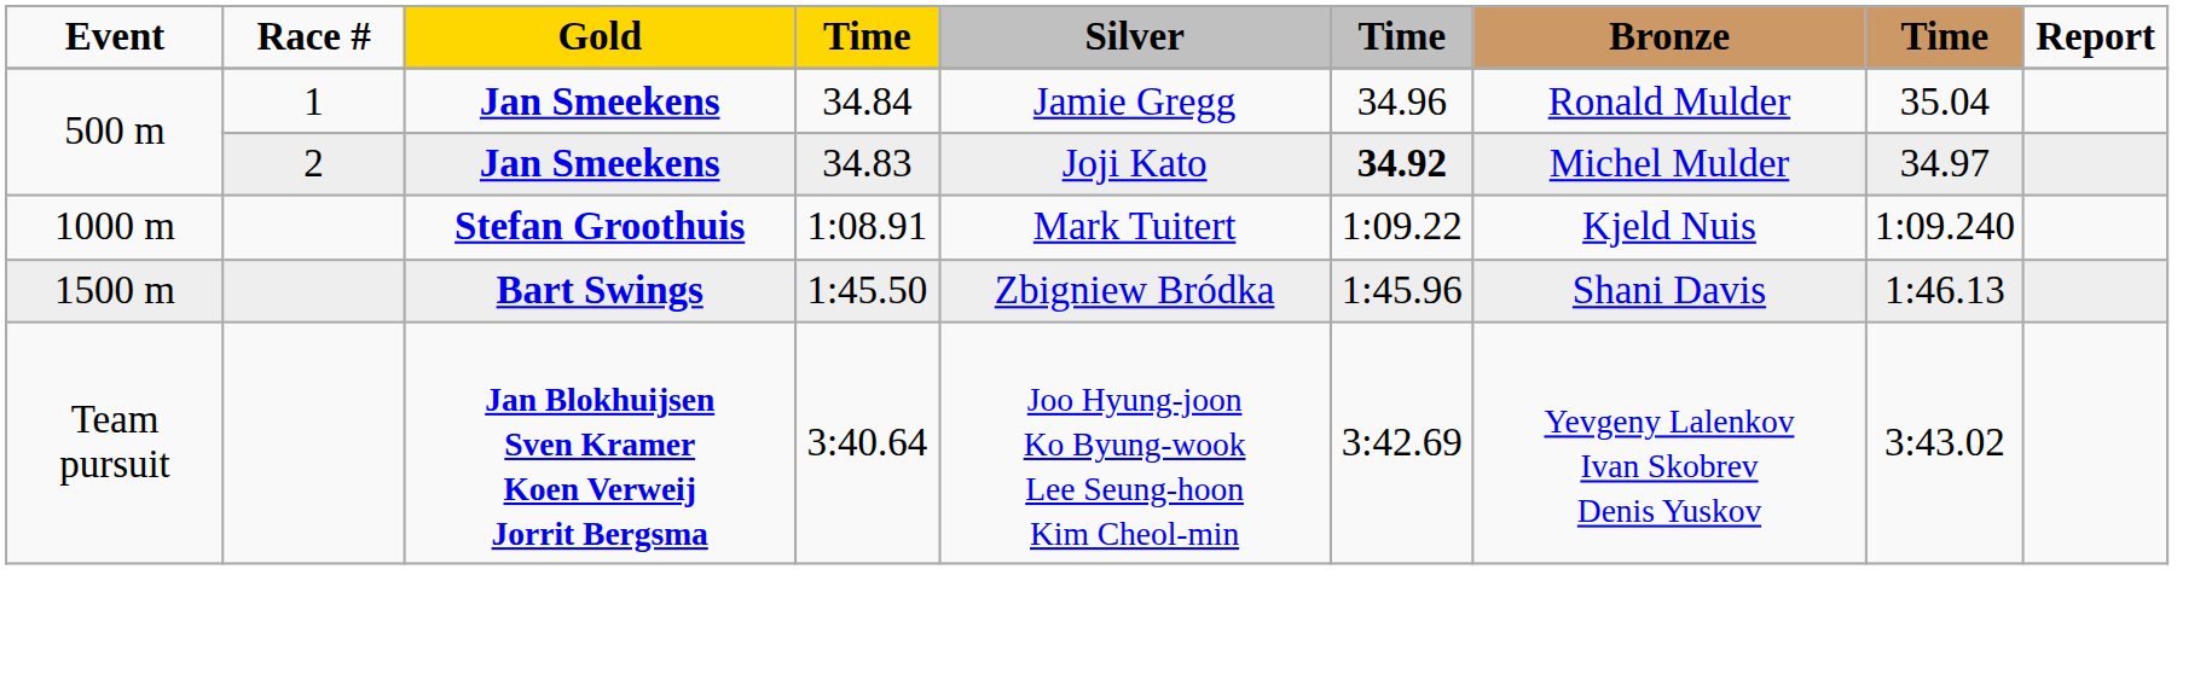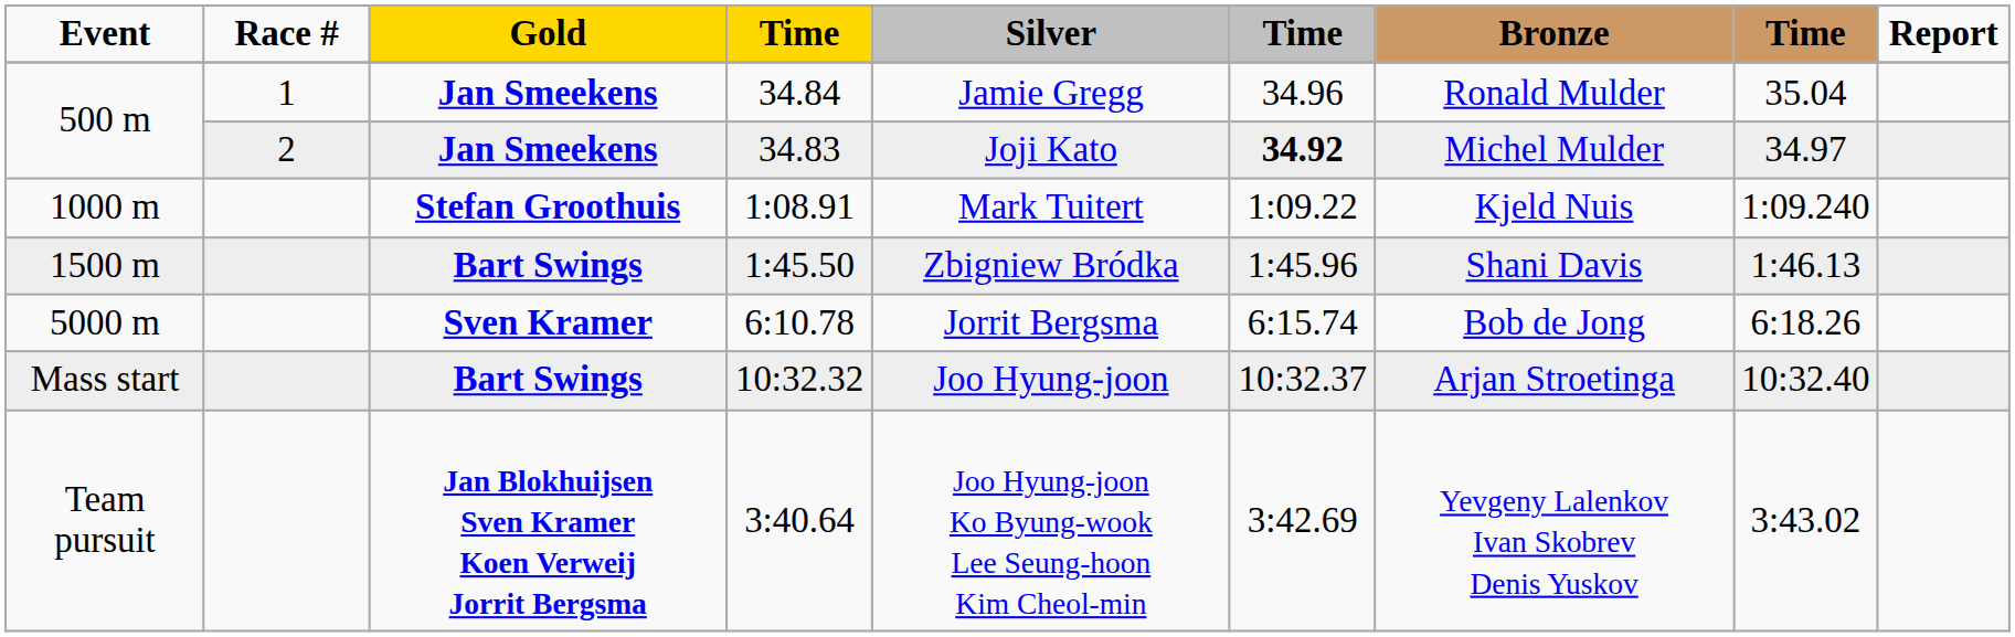 <table class="wikitable">
 <tr>
 <td width="80" align="center"><strong>Event</strong></td>
 <td width="65" align="center"><strong>Race #</strong></td>
 <td width="150" bgcolor="gold" align="center"><strong>Gold</strong></td>
 <td width="50" bgcolor="gold" align="center"><strong>Time</strong></td>
 <td width="150" bgcolor="silver" align="center"><strong>Silver</strong></td>
 <td width="50" bgcolor="silver" align="center"><strong>Time</strong></td>
 <td width="150" bgcolor="#CC9966" align="center"><strong>Bronze</strong></td>
 <td width="50" bgcolor="#CC9966" align="center"><strong>Time</strong></td>
 <td width="50" align="center"><strong>Report</strong></td>
 </tr>
 <tr bgcolor="#cccccc">
 </tr>
 <tr>
 <td rowspan=2 align="center">500 m</td>
 <td align="center">1</td>
 <td align="center"><strong><a href='#'>Jan Smeekens</a></strong><br><small></small></td>
 <td align="center">34.84</td>
 <td align="center"><a href='#'>Jamie Gregg</a><br><small></small></td>
 <td align="center">34.96</td>
 <td align="center"><a href='#'>Ronald Mulder</a><br><small></small></td>
 <td align="center">35.04</td>
 <td align="center"></td>
 </tr>
 <tr bgcolor="#eeeeee">
 <td align="center">2</td>
 <td align="center"><strong><a href='#'>Jan Smeekens</a></strong><br><small></small></td>
 <td align="center">34.83</td>
 <td align="center"><a href='#'>Joji Kato</a><br><small></small></td>
 <td align="center"><strong>34.92</strong></td>
 <td align="center"><a href='#'>Michel Mulder</a><br><small></small></td>
 <td align="center">34.97</td>
 <td align="center"></td>
 </tr>
 <tr>
 <td align="center">1000 m</td>
 <td align="center"></td>
 <td align="center"><strong><a href='#'>Stefan Groothuis</a></strong><br><small></small></td>
 <td align="center">1:08.91</td>
 <td align="center"><a href='#'>Mark Tuitert</a><br><small></small></td>
 <td align="center">1:09.22</td>
 <td align="center"><a href='#'>Kjeld Nuis</a><br><small></small></td>
 <td align="center">1:09.240</td>
 <td align="center"></td>
 </tr>
 <tr bgcolor="#eeeeee">
 <td align="center">1500 m</td>
 <td align="center"></td>
 <td align="center"><strong><a href='#'>Bart Swings</a></strong><br><small></small></td>
 <td align="center">1:45.50</td>
 <td align="center"><a href='#'>Zbigniew Bródka</a><br><small></small></td>
 <td align="center">1:45.96</td>
 <td align="center"><a href='#'>Shani Davis</a><br><small></small></td>
 <td align="center">1:46.13</td>
 <td align="center"></td>
 </tr>
 <tr>
+<td align="center">5000 m</td>
+<td align="center"></td>
+<td align="center"><strong><a href='#'>Sven Kramer</a></strong><br><small></small></td>
+<td align="center">6:10.78</td>
+<td align="center"><a href='#'>Jorrit Bergsma</a><br><small></small></td>
+<td align="center">6:15.74</td>
+<td align="center"><a href='#'>Bob de Jong</a><br><small></small></td>
+<td align="center">6:18.26</td>
+<td align="center"></td>
+</tr>
+<tr bgcolor="#eeeeee">
+<td align="center">Mass start</td>
+<td align="center"></td>
+<td align="center"><strong><a href='#'>Bart Swings</a></strong><br><small></small></td>
+<td align="center">10:32.32</td>
+<td align="center"><a href='#'>Joo Hyung-joon</a><br><small></small></td>
+<td align="center">10:32.37</td>
+<td align="center"><a href='#'>Arjan Stroetinga</a><br><small></small></td>
+<td align="center">10:32.40</td>
+<td align="center"></td>
+</tr>
+<tr>
 <td align="center">Team pursuit</td>
 <td align="center"></td>
 <td align="center"><strong></strong><br><small><strong><a href='#'>Jan Blokhuijsen</a><br><a href='#'>Sven Kramer</a><br><a href='#'>Koen Verweij</a><br><a href='#'>Jorrit Bergsma</a></strong></small></td>
 <td align="center">3:40.64</td>
 <td align="center"><br><small><a href='#'>Joo Hyung-joon</a><br><a href='#'>Ko Byung-wook</a><br><a href='#'>Lee Seung-hoon</a><br><a href='#'>Kim Cheol-min</a></small></td>
 <td align="center">3:42.69</td>
 <td align="center"><br><small><a href='#'>Yevgeny Lalenkov</a><br><a href='#'>Ivan Skobrev</a><br><a href='#'>Denis Yuskov</a></small></td>
 <td align="center">3:43.02</td>
 <td align="center"></td>
 </tr>
 </table>
